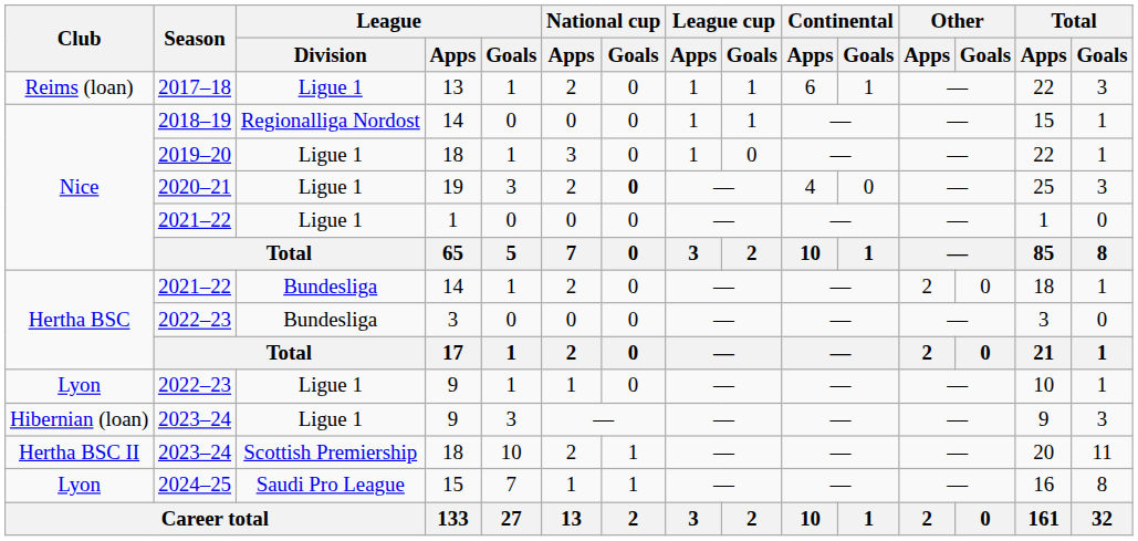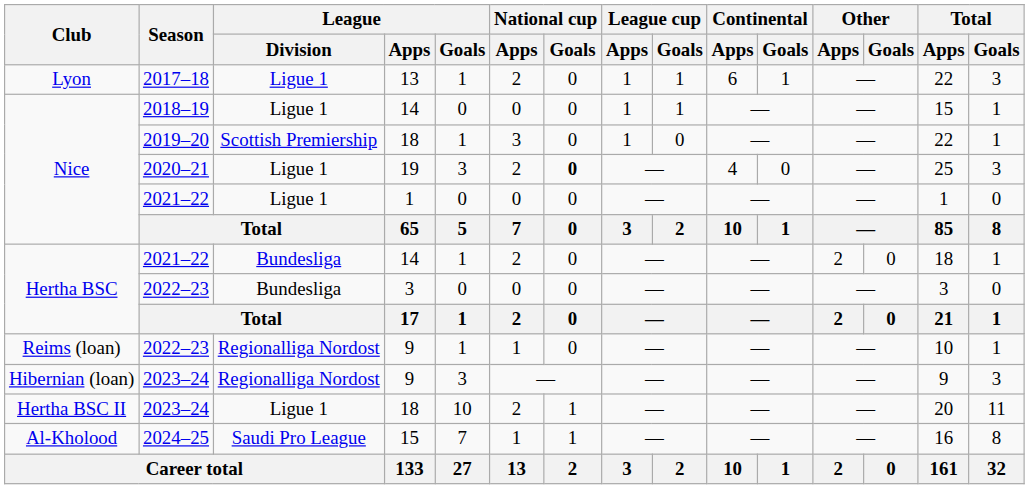 <table class="wikitable" style="text-align: center">
 <tr>
 <th rowspan="2">Club</th>
 <th rowspan="2">Season</th>
 <th colspan="3">League</th>
 <th colspan="2">National cup</th>
 <th colspan="2">League cup</th>
 <th colspan="2">Continental</th>
 <th colspan="2">Other</th>
 <th colspan="2">Total</th>
 </tr>
 <tr>
 <th>Division</th>
 <th>Apps</th>
 <th>Goals</th>
 <th>Apps</th>
 <th>Goals</th>
 <th>Apps</th>
 <th>Goals</th>
 <th>Apps</th>
 <th>Goals</th>
 <th>Apps</th>
 <th>Goals</th>
 <th>Apps</th>
 <th>Goals</th>
 </tr>
 <tr>
-<td><a href='#'>Reims</a> (loan)</td>
+<td><a href='#'>Lyon</a></td>
 <td><a href='#'>2017–18</a></td>
 <td><a href='#'>Ligue 1</a></td>
 <td>13</td>
 <td>1</td>
 <td>2</td>
 <td>0</td>
 <td>1</td>
 <td>1</td>
 <td>6</td>
 <td>1</td>
 <td colspan="2">—</td>
 <td>22</td>
 <td>3</td>
 </tr>
 <tr>
 <td rowspan="5"><a href='#'>Nice</a></td>
 <td><a href='#'>2018–19</a></td>
-<td><a href='#'>Regionalliga Nordost</a></td>
+<td>Ligue 1</td>
 <td>14</td>
 <td>0</td>
 <td>0</td>
 <td>0</td>
 <td>1</td>
 <td>1</td>
 <td colspan="2">—</td>
 <td colspan="2">—</td>
 <td>15</td>
 <td>1</td>
 </tr>
 <tr>
 <td><a href='#'>2019–20</a></td>
-<td>Ligue 1</td>
+<td><a href='#'>Scottish Premiership</a></td>
 <td>18</td>
 <td>1</td>
 <td>3</td>
 <td>0</td>
 <td>1</td>
 <td>0</td>
 <td colspan="2">—</td>
 <td colspan="2">—</td>
 <td>22</td>
 <td>1</td>
 </tr>
 <tr>
 <td><a href='#'>2020–21</a></td>
 <td>Ligue 1</td>
 <td>19</td>
 <td>3</td>
 <td>2</td>
 <td><strong>0</strong></td>
 <td colspan="2">—</td>
 <td>4</td>
 <td>0</td>
 <td colspan="2">—</td>
 <td>25</td>
 <td>3</td>
 </tr>
 <tr>
 <td><a href='#'>2021–22</a></td>
 <td>Ligue 1</td>
 <td>1</td>
 <td>0</td>
 <td>0</td>
 <td>0</td>
 <td colspan="2">—</td>
 <td colspan="2">—</td>
 <td colspan="2">—</td>
 <td>1</td>
 <td>0</td>
 </tr>
 <tr>
 <th colspan="2">Total</th>
 <th>65</th>
 <th>5</th>
 <th>7</th>
 <th>0</th>
 <th>3</th>
 <th>2</th>
 <th>10</th>
 <th>1</th>
 <th colspan="2">—</th>
 <th>85</th>
 <th>8</th>
 </tr>
 <tr>
 <td rowspan="3"><a href='#'>Hertha BSC</a></td>
 <td><a href='#'>2021–22</a></td>
 <td><a href='#'>Bundesliga</a></td>
 <td>14</td>
 <td>1</td>
 <td>2</td>
 <td>0</td>
 <td colspan="2">—</td>
 <td colspan="2">—</td>
 <td>2</td>
 <td>0</td>
 <td>18</td>
 <td>1</td>
 </tr>
 <tr>
 <td><a href='#'>2022–23</a></td>
 <td>Bundesliga</td>
 <td>3</td>
 <td>0</td>
 <td>0</td>
 <td>0</td>
 <td colspan="2">—</td>
 <td colspan="2">—</td>
 <td colspan="2">—</td>
 <td>3</td>
 <td>0</td>
 </tr>
 <tr>
 <th colspan="2">Total</th>
 <th>17</th>
 <th>1</th>
 <th>2</th>
 <th>0</th>
 <th colspan="2">—</th>
 <th colspan="2">—</th>
 <th>2</th>
 <th>0</th>
 <th>21</th>
 <th>1</th>
 </tr>
 <tr>
-<td><a href='#'>Lyon</a></td>
+<td><a href='#'>Reims</a> (loan)</td>
 <td><a href='#'>2022–23</a></td>
-<td>Ligue 1</td>
+<td><a href='#'>Regionalliga Nordost</a></td>
 <td>9</td>
 <td>1</td>
 <td>1</td>
 <td>0</td>
 <td colspan="2">—</td>
 <td colspan="2">—</td>
 <td colspan="2">—</td>
 <td>10</td>
 <td>1</td>
 </tr>
 <tr>
 <td><a href='#'>Hibernian</a> (loan)</td>
 <td><a href='#'>2023–24</a></td>
-<td>Ligue 1</td>
+<td><a href='#'>Regionalliga Nordost</a></td>
 <td>9</td>
 <td>3</td>
 <td colspan="2">—</td>
 <td colspan="2">—</td>
 <td colspan="2">—</td>
 <td colspan="2">—</td>
 <td>9</td>
 <td>3</td>
 </tr>
 <tr>
 <td><a href='#'>Hertha BSC II</a></td>
 <td><a href='#'>2023–24</a></td>
-<td><a href='#'>Scottish Premiership</a></td>
+<td>Ligue 1</td>
 <td>18</td>
 <td>10</td>
 <td>2</td>
 <td>1</td>
 <td colspan="2">—</td>
 <td colspan="2">—</td>
 <td colspan="2">—</td>
 <td>20</td>
 <td>11</td>
 </tr>
 <tr>
-<td><a href='#'>Lyon</a></td>
+<td><a href='#'>Al-Kholood</a></td>
 <td><a href='#'>2024–25</a></td>
 <td><a href='#'>Saudi Pro League</a></td>
 <td>15</td>
 <td>7</td>
 <td>1</td>
 <td>1</td>
 <td colspan="2">—</td>
 <td colspan="2">—</td>
 <td colspan="2">—</td>
 <td>16</td>
 <td>8</td>
 </tr>
 <tr>
 <th colspan="3">Career total</th>
 <th>133</th>
 <th>27</th>
 <th>13</th>
 <th>2</th>
 <th>3</th>
 <th>2</th>
 <th>10</th>
 <th>1</th>
 <th>2</th>
 <th>0</th>
 <th>161</th>
 <th>32</th>
 </tr>
 </table>
